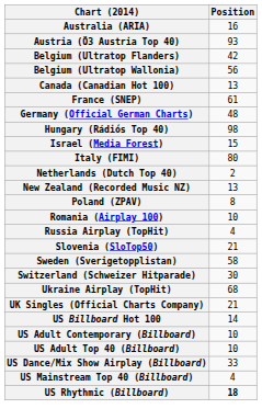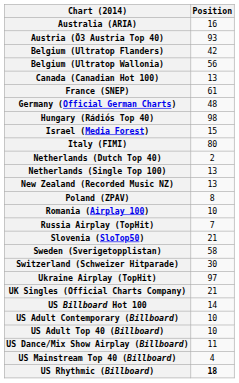 <table class="wikitable sortable plainrowheaders" style="text-align:center;">
 <tr>
 <th scope="col">Chart (2014)</th>
 <th scope="col">Position</th>
 </tr>
 <tr>
 <th scope=row>Australia (ARIA)</th>
 <td align=center>16</td>
 </tr>
 <tr>
 <th scope="row">Austria (Ö3 Austria Top 40)</th>
 <td style="text-align:center;">93</td>
 </tr>
 <tr>
 <th scope="row">Belgium (Ultratop Flanders)</th>
 <td style="text-align:center;">42</td>
 </tr>
 <tr>
 <th scope="row">Belgium (Ultratop Wallonia)</th>
 <td style="text-align:center;">56</td>
 </tr>
 <tr>
 <th scope="row">Canada (Canadian Hot 100)</th>
 <td style="text-align:center;">13</td>
 </tr>
 <tr>
 <th scope="row">France (SNEP)</th>
 <td style="text-align:center;">61</td>
 </tr>
 <tr>
 <th scope="row">Germany (<a href='#'>Official German Charts</a>)</th>
 <td style="text-align:center;">48</td>
 </tr>
 <tr>
 <th scope="row">Hungary (Rádiós Top 40)</th>
 <td style="text-align:center;">98</td>
 </tr>
 <tr>
 <th scope="row">Israel (<a href='#'>Media Forest</a>)</th>
 <td style="text-align:center;">15</td>
 </tr>
 <tr>
 <th scope="row">Italy (FIMI)</th>
 <td style="text-align:center;">80</td>
 </tr>
 <tr>
 <th scope="row">Netherlands (Dutch Top 40)</th>
 <td style="text-align:center;">2</td>
 </tr>
 <tr>
+<th scope="row">Netherlands (Single Top 100)</th>
+<td style="text-align:center;">13</td>
+</tr>
+<tr>
 <th scope="row">New Zealand (Recorded Music NZ)</th>
 <td style="text-align:center;">13</td>
 </tr>
 <tr>
 <th scope="row">Poland (ZPAV)</th>
 <td style="text-align:center;">8</td>
 </tr>
 <tr>
 <th scope="row">Romania (<a href='#'>Airplay 100</a>)</th>
 <td style="text-align:center;">10</td>
 </tr>
 <tr>
 <th scope="row">Russia Airplay (TopHit)</th>
-<td style="text-align:center;">4</td>
+<td style="text-align:center;">7</td>
 </tr>
 <tr>
 <th scope="row">Slovenia (<a href='#'>SloTop50</a>)</th>
 <td align=center>21</td>
 </tr>
 <tr>
 <th scope="row">Sweden (Sverigetopplistan)</th>
 <td style="text-align:center;">58</td>
 </tr>
 <tr>
 <th scope="row">Switzerland (Schweizer Hitparade)</th>
 <td style="text-align:center;">30</td>
 </tr>
 <tr>
 <th scope="row">Ukraine Airplay (TopHit)</th>
-<td style="text-align:center;">68</td>
+<td style="text-align:center;">97</td>
 </tr>
 <tr>
 <th scope="row">UK Singles (Official Charts Company)</th>
 <td style="text-align:center;">21</td>
 </tr>
 <tr>
 <th scope="row">US <em>Billboard</em> Hot 100</th>
 <td style="text-align:center;">14</td>
 </tr>
 <tr>
 <th scope="row">US Adult Contemporary (<em>Billboard</em>)</th>
 <td style="text-align:center;">10</td>
 </tr>
 <tr>
 <th scope="row">US Adult Top 40 (<em>Billboard</em>)</th>
 <td style="text-align:center;">10</td>
 </tr>
 <tr>
 <th scope="row">US Dance/Mix Show Airplay (<em>Billboard</em>)</th>
-<td style="text-align:center;">33</td>
+<td style="text-align:center;">11</td>
 </tr>
 <tr>
 <th scope="row">US Mainstream Top 40 (<em>Billboard</em>)</th>
 <td style="text-align:center;">4</td>
 </tr>
 <tr>
 <th scope="row">US Rhythmic (<em>Billboard</em>)</th>
 <td style="text-align:center;"><strong>18</strong></td>
 </tr>
 </table>
